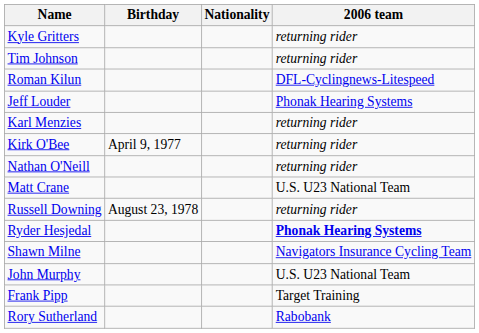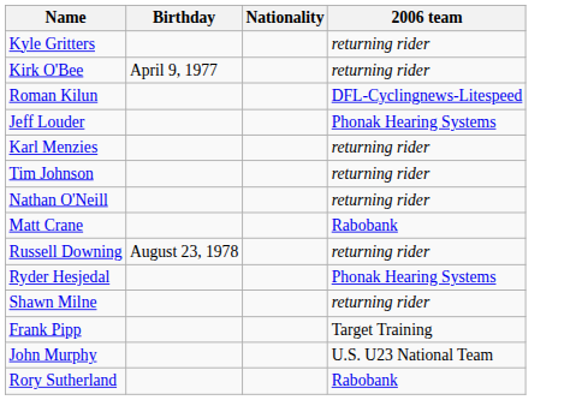 <table class="wikitable">
 <tr>
 <th>Name</th>
 <th>Birthday</th>
 <th>Nationality</th>
 <th>2006 team</th>
 </tr>
 <tr>
 <td><a href='#'>Kyle Gritters</a></td>
 <td></td>
 <td></td>
 <td><em>returning rider</em></td>
 </tr>
 <tr>
-<td><a href='#'>Tim Johnson</a></td>
-<td></td>
+<td><a href='#'>Kirk O'Bee</a></td>
+<td>April 9, 1977</td>
 <td></td>
 <td><em>returning rider</em></td>
 </tr>
 <tr>
 <td><a href='#'>Roman Kilun</a></td>
 <td></td>
 <td></td>
 <td><a href='#'>DFL-Cyclingnews-Litespeed</a></td>
 </tr>
 <tr>
 <td><a href='#'>Jeff Louder</a></td>
 <td></td>
 <td></td>
 <td><a href='#'>Phonak Hearing Systems</a></td>
 </tr>
 <tr>
 <td><a href='#'>Karl Menzies</a></td>
 <td></td>
 <td></td>
 <td><em>returning rider</em></td>
 </tr>
 <tr>
-<td><a href='#'>Kirk O'Bee</a></td>
-<td>April 9, 1977</td>
+<td><a href='#'>Tim Johnson</a></td>
+<td></td>
 <td></td>
 <td><em>returning rider</em></td>
 </tr>
 <tr>
 <td><a href='#'>Nathan O'Neill</a></td>
 <td></td>
 <td></td>
 <td><em>returning rider</em></td>
 </tr>
 <tr>
 <td><a href='#'>Matt Crane</a></td>
 <td></td>
 <td></td>
-<td>U.S. U23 National Team</td>
+<td><a href='#'>Rabobank</a></td>
 </tr>
 <tr>
 <td><a href='#'>Russell Downing</a></td>
 <td>August 23, 1978</td>
 <td></td>
 <td><em>returning rider</em></td>
 </tr>
 <tr>
 <td><a href='#'>Ryder Hesjedal</a></td>
 <td></td>
 <td></td>
-<td><strong><a href='#'>Phonak Hearing Systems</a></strong></td>
+<td><a href='#'>Phonak Hearing Systems</a></td>
 </tr>
 <tr>
 <td><a href='#'>Shawn Milne</a></td>
 <td></td>
 <td></td>
-<td><a href='#'>Navigators Insurance Cycling Team</a></td>
+<td><em>returning rider</em></td>
+</tr>
+<tr>
+<td><a href='#'>Frank Pipp</a></td>
+<td></td>
+<td></td>
+<td>Target Training</td>
 </tr>
 <tr>
 <td><a href='#'>John Murphy</a></td>
 <td></td>
 <td></td>
 <td>U.S. U23 National Team</td>
 </tr>
 <tr>
-<td><a href='#'>Frank Pipp</a></td>
-<td></td>
-<td></td>
-<td>Target Training</td>
-</tr>
-<tr>
 <td><a href='#'>Rory Sutherland</a></td>
 <td></td>
 <td></td>
 <td><a href='#'>Rabobank</a></td>
 </tr>
 </table>
